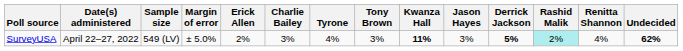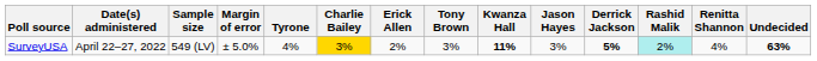 <table class="wikitable" style="font-size:90%;text-align:center;">
 <tr valign=bottom>
 <th>Poll source</th>
 <th>Date(s)<br>administered</th>
 <th>Sample<br>size</th>
 <th>Margin<br>of error</th>
+<th style="width:60px;">Tyrone<br></th>
+<th style="width:60px;">Charlie<br>Bailey</th>
 <th style="width:60px;">Erick<br>Allen</th>
-<th style="width:60px;">Charlie<br>Bailey</th>
-<th style="width:60px;">Tyrone<br></th>
 <th style="width:60px;">Tony<br>Brown</th>
 <th style="width:60px;">Kwanza<br>Hall</th>
 <th style="width:60px;">Jason<br>Hayes</th>
 <th style="width:60px;">Derrick<br>Jackson</th>
 <th style="width:60px;">Rashid<br>Malik</th>
 <th style="width:60px;">Renitta<br>Shannon</th>
 <th>Undecided</th>
 </tr>
 <tr>
 <td style="text-align:left;"><a href='#'>SurveyUSA</a></td>
 <td>April 22–27, 2022</td>
 <td>549 (LV)</td>
 <td>± 5.0%</td>
+<td>4%</td>
+<td style="background: gold;">3%</td>
 <td>2%</td>
-<td>3%</td>
-<td>4%</td>
 <td>3%</td>
 <td><strong>11%</strong></td>
 <td>3%</td>
 <td><strong>5%</strong></td>
 <td style="background: paleturquoise;">2%</td>
 <td>4%</td>
-<td><strong>62%</strong></td>
+<td><strong>63%</strong></td>
 </tr>
 </table>
